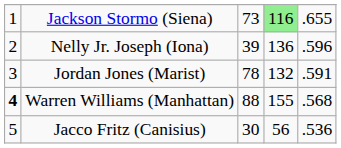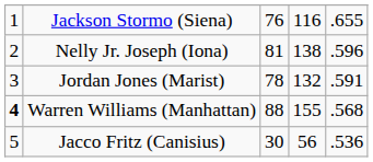 <table class="wikitable sortable" style="text-align:center">
 <tr>
 </tr>
 <tr>
 <td>1</td>
 <td><a href='#'>Jackson Stormo</a> (Siena)</td>
-<td>73</td>
-<td style="background: lightgreen;">116</td>
+<td>76</td>
+<td>116</td>
 <td>.655</td>
 </tr>
 <tr>
 <td>2</td>
 <td>Nelly Jr. Joseph (Iona)</td>
-<td>39</td>
-<td>136</td>
+<td>81</td>
+<td>138</td>
 <td>.596</td>
 </tr>
 <tr>
 <td>3</td>
 <td>Jordan Jones (Marist)</td>
 <td>78</td>
 <td>132</td>
 <td>.591</td>
 </tr>
 <tr>
 <td><strong>4</strong></td>
 <td>Warren Williams (Manhattan)</td>
 <td>88</td>
 <td>155</td>
 <td>.568</td>
 </tr>
 <tr>
 <td>5</td>
 <td>Jacco Fritz (Canisius)</td>
 <td>30</td>
 <td>56</td>
 <td>.536</td>
 </tr>
 </table>
